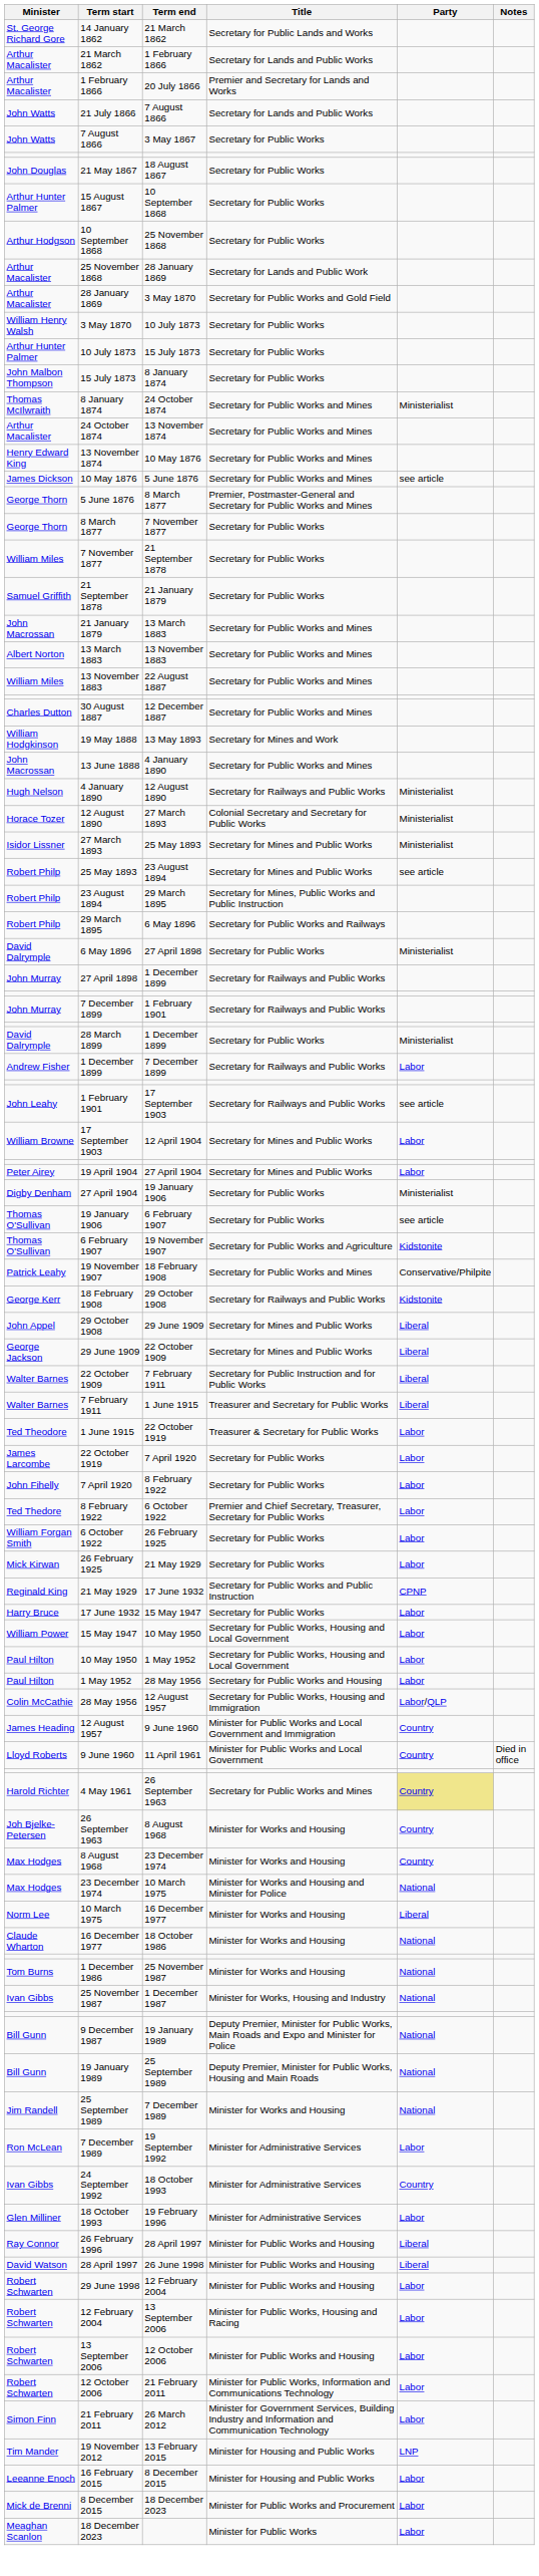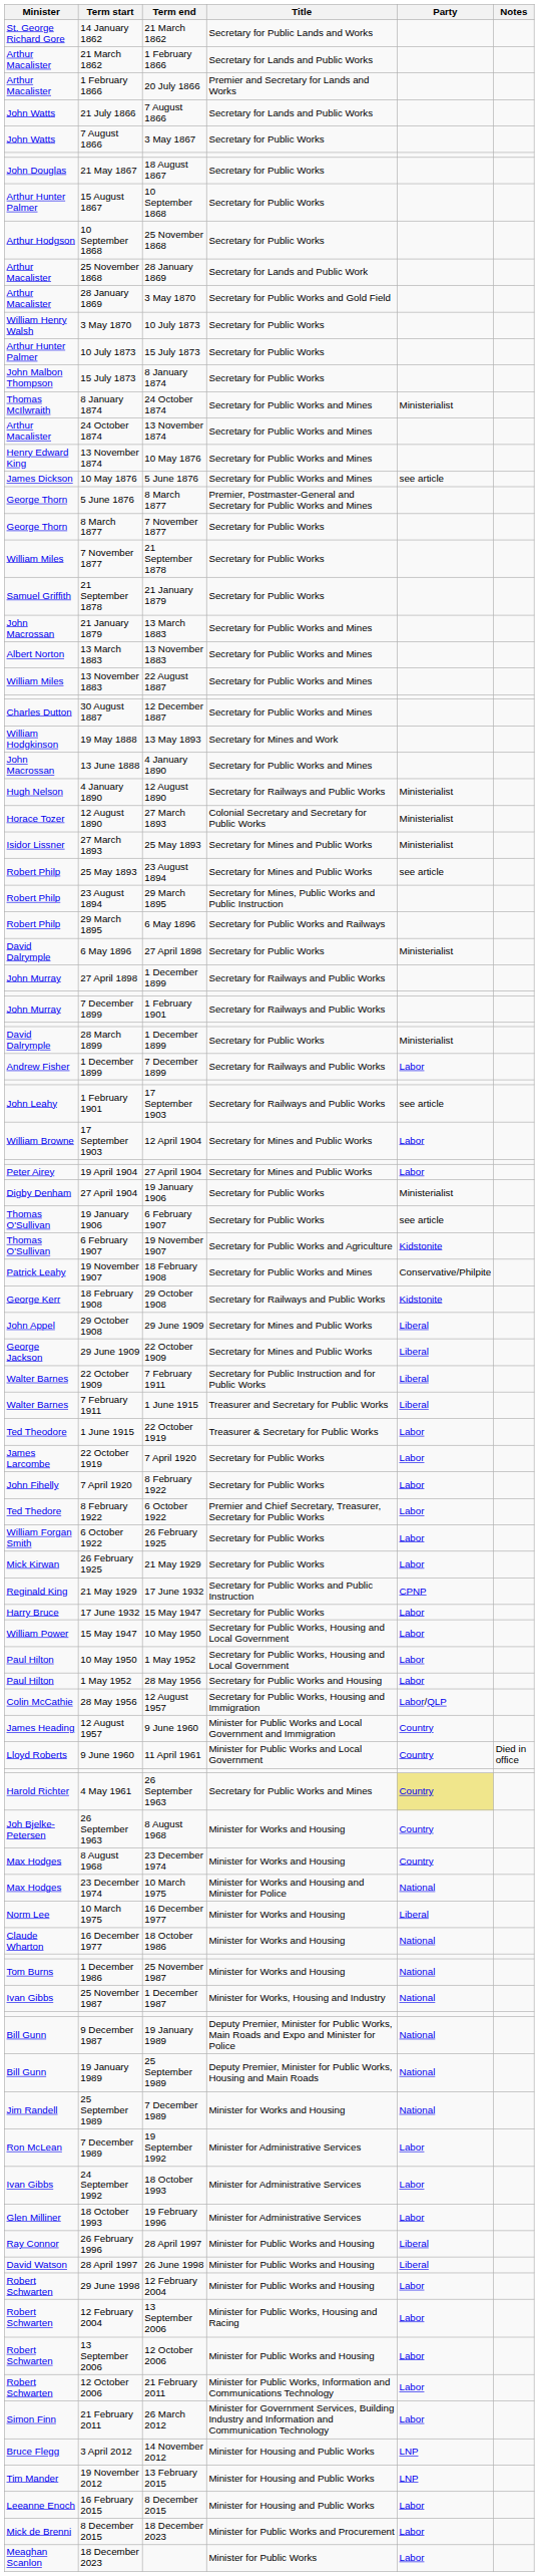 <table class="wikitable">
 <tr>
 <th>Minister</th>
 <th>Term start</th>
 <th>Term end</th>
 <th>Title</th>
 <th>Party</th>
 <th>Notes</th>
 </tr>
 <tr>
 <td><a href='#'>St. George Richard Gore</a></td>
 <td>14 January 1862</td>
 <td>21 March 1862</td>
 <td>Secretary for Public Lands and Works</td>
 <td></td>
 <td></td>
 </tr>
 <tr>
 <td><a href='#'>Arthur Macalister</a></td>
 <td>21 March 1862</td>
 <td>1 February 1866</td>
 <td>Secretary for Lands and Public Works</td>
 <td></td>
 <td></td>
 </tr>
 <tr>
 <td><a href='#'>Arthur Macalister</a></td>
 <td>1 February 1866</td>
 <td>20 July 1866</td>
 <td>Premier and Secretary for Lands and Works</td>
 <td></td>
 <td></td>
 </tr>
 <tr>
 <td><a href='#'>John Watts</a></td>
 <td>21 July 1866</td>
 <td>7 August 1866</td>
 <td>Secretary for Lands and Public Works</td>
 <td></td>
 <td></td>
 </tr>
 <tr>
 <td><a href='#'>John Watts</a></td>
 <td>7 August 1866</td>
 <td>3 May 1867</td>
 <td>Secretary for Public Works</td>
 <td></td>
 <td></td>
 </tr>
 <tr>
 <td></td>
 <td></td>
 <td></td>
 <td></td>
 <td></td>
 <td></td>
 </tr>
 <tr>
 <td><a href='#'>John Douglas</a></td>
 <td>21 May 1867</td>
 <td>18 August 1867</td>
 <td>Secretary for Public Works</td>
 <td></td>
 <td></td>
 </tr>
 <tr>
 <td><a href='#'>Arthur Hunter Palmer</a></td>
 <td>15 August 1867</td>
 <td>10 September 1868</td>
 <td>Secretary for Public Works</td>
 <td></td>
 <td></td>
 </tr>
 <tr>
 <td><a href='#'>Arthur Hodgson</a></td>
 <td>10 September 1868</td>
 <td>25 November 1868</td>
 <td>Secretary for Public Works</td>
 <td></td>
 <td></td>
 </tr>
 <tr>
 <td><a href='#'>Arthur Macalister</a></td>
 <td>25 November 1868</td>
 <td>28 January 1869</td>
 <td>Secretary for Lands and Public Work</td>
 <td></td>
 <td></td>
 </tr>
 <tr>
 <td><a href='#'>Arthur Macalister</a></td>
 <td>28 January 1869</td>
 <td>3 May 1870</td>
 <td>Secretary for Public Works and Gold Field</td>
 <td></td>
 <td></td>
 </tr>
 <tr>
 <td><a href='#'>William Henry Walsh</a></td>
 <td>3 May 1870</td>
 <td>10 July 1873</td>
 <td>Secretary for Public Works</td>
 <td></td>
 <td></td>
 </tr>
 <tr>
 <td><a href='#'>Arthur Hunter Palmer</a></td>
 <td>10 July 1873</td>
 <td>15 July 1873</td>
 <td>Secretary for Public Works</td>
 <td></td>
 <td></td>
 </tr>
 <tr>
 <td><a href='#'>John Malbon Thompson</a></td>
 <td>15 July 1873</td>
 <td>8 January 1874</td>
 <td>Secretary for Public Works</td>
 <td></td>
 <td></td>
 </tr>
 <tr>
 <td><a href='#'>Thomas McIlwraith</a></td>
 <td>8 January 1874</td>
 <td>24 October 1874</td>
 <td>Secretary for Public Works and Mines</td>
 <td>Ministerialist</td>
 <td></td>
 </tr>
 <tr>
 <td><a href='#'>Arthur Macalister</a></td>
 <td>24 October 1874</td>
 <td>13 November 1874</td>
 <td>Secretary for Public Works and Mines</td>
 <td></td>
 <td></td>
 </tr>
 <tr>
 <td><a href='#'>Henry Edward King</a></td>
 <td>13 November 1874</td>
 <td>10 May 1876</td>
 <td>Secretary for Public Works and Mines</td>
 <td></td>
 <td></td>
 </tr>
 <tr>
 <td><a href='#'>James Dickson</a></td>
 <td>10 May 1876</td>
 <td>5 June 1876</td>
 <td>Secretary for Public Works and Mines</td>
 <td>see article</td>
 <td></td>
 </tr>
 <tr>
 <td><a href='#'>George Thorn</a></td>
 <td>5 June 1876</td>
 <td>8 March 1877</td>
 <td>Premier, Postmaster-General and Secretary for Public Works and Mines</td>
 <td></td>
 <td></td>
 </tr>
 <tr>
 <td><a href='#'>George Thorn</a></td>
 <td>8 March 1877</td>
 <td>7 November 1877</td>
 <td>Secretary for Public Works</td>
 <td></td>
 <td></td>
 </tr>
 <tr>
 <td><a href='#'>William Miles</a></td>
 <td>7 November 1877</td>
 <td>21 September 1878</td>
 <td>Secretary for Public Works</td>
 <td></td>
 <td></td>
 </tr>
 <tr>
 <td><a href='#'>Samuel Griffith</a></td>
 <td>21 September 1878</td>
 <td>21 January 1879</td>
 <td>Secretary for Public Works</td>
 <td></td>
 <td></td>
 </tr>
 <tr>
 <td><a href='#'>John Macrossan</a></td>
 <td>21 January 1879</td>
 <td>13 March 1883</td>
 <td>Secretary for Public Works and Mines</td>
 <td></td>
 <td></td>
 </tr>
 <tr>
 <td><a href='#'>Albert Norton</a></td>
 <td>13 March 1883</td>
 <td>13 November 1883</td>
 <td>Secretary for Public Works and Mines</td>
 <td></td>
 <td></td>
 </tr>
 <tr>
 <td><a href='#'>William Miles</a></td>
 <td>13 November 1883</td>
 <td>22 August 1887</td>
 <td>Secretary for Public Works and Mines</td>
 <td></td>
 <td></td>
 </tr>
 <tr>
 <td></td>
 <td></td>
 <td></td>
 <td></td>
 <td></td>
 <td></td>
 </tr>
 <tr>
 <td><a href='#'>Charles Dutton</a></td>
 <td>30 August 1887</td>
 <td>12 December 1887</td>
 <td>Secretary for Public Works and Mines</td>
 <td></td>
 <td></td>
 </tr>
 <tr>
 <td><a href='#'>William Hodgkinson</a></td>
 <td>19 May 1888</td>
 <td>13 May 1893</td>
 <td>Secretary for Mines and Work</td>
 <td></td>
 <td></td>
 </tr>
 <tr>
 <td><a href='#'>John Macrossan</a></td>
 <td>13 June 1888</td>
 <td>4 January 1890</td>
 <td>Secretary for Public Works and Mines</td>
 <td></td>
 <td></td>
 </tr>
 <tr>
 <td><a href='#'>Hugh Nelson</a></td>
 <td>4 January 1890</td>
 <td>12 August 1890</td>
 <td>Secretary for Railways and Public Works</td>
 <td>Ministerialist</td>
 <td></td>
 </tr>
 <tr>
 <td><a href='#'>Horace Tozer</a></td>
 <td>12 August 1890</td>
 <td>27 March 1893</td>
 <td>Colonial Secretary and Secretary for Public Works</td>
 <td>Ministerialist</td>
 <td></td>
 </tr>
 <tr>
 <td><a href='#'>Isidor Lissner</a></td>
 <td>27 March 1893</td>
 <td>25 May 1893</td>
 <td>Secretary for Mines and Public Works</td>
 <td>Ministerialist</td>
 <td></td>
 </tr>
 <tr>
 <td><a href='#'>Robert Philp</a></td>
 <td>25 May 1893</td>
 <td>23 August 1894</td>
 <td>Secretary for Mines and Public Works</td>
 <td>see article</td>
 <td></td>
 </tr>
 <tr>
 <td><a href='#'>Robert Philp</a></td>
 <td>23 August 1894</td>
 <td>29 March 1895</td>
 <td>Secretary for Mines, Public Works and Public Instruction</td>
 <td></td>
 <td></td>
 </tr>
 <tr>
 <td><a href='#'>Robert Philp</a></td>
 <td>29 March 1895</td>
 <td>6 May 1896</td>
 <td>Secretary for Public Works and Railways</td>
 <td></td>
 <td></td>
 </tr>
 <tr>
 <td><a href='#'>David Dalrymple</a></td>
 <td>6 May 1896</td>
 <td>27 April 1898</td>
 <td>Secretary for Public Works</td>
 <td>Ministerialist</td>
 <td></td>
 </tr>
 <tr>
 <td><a href='#'>John Murray</a></td>
 <td>27 April 1898</td>
 <td>1 December 1899</td>
 <td>Secretary for Railways and Public Works</td>
 <td></td>
 <td></td>
 </tr>
 <tr>
 <td></td>
 <td></td>
 <td></td>
 <td></td>
 <td></td>
 <td></td>
 </tr>
 <tr>
 <td><a href='#'>John Murray</a></td>
 <td>7 December 1899</td>
 <td>1 February 1901</td>
 <td>Secretary for Railways and Public Works</td>
 <td></td>
 <td></td>
 </tr>
 <tr>
 <td></td>
 <td></td>
 <td></td>
 <td></td>
 <td></td>
 <td></td>
 </tr>
 <tr>
 <td><a href='#'>David Dalrymple</a></td>
 <td>28 March 1899</td>
 <td>1 December 1899</td>
 <td>Secretary for Public Works</td>
 <td>Ministerialist</td>
 <td></td>
 </tr>
 <tr>
 <td><a href='#'>Andrew Fisher</a></td>
 <td>1 December 1899</td>
 <td>7 December 1899</td>
 <td>Secretary for Railways and Public Works</td>
 <td><a href='#'>Labor</a></td>
 <td></td>
 </tr>
 <tr>
 <td></td>
 <td></td>
 <td></td>
 <td></td>
 <td></td>
 <td></td>
 </tr>
 <tr>
 <td><a href='#'>John Leahy</a></td>
 <td>1 February 1901</td>
 <td>17 September 1903</td>
 <td>Secretary for Railways and Public Works</td>
 <td>see article</td>
 <td></td>
 </tr>
 <tr>
 <td><a href='#'>William Browne</a></td>
 <td>17 September 1903</td>
 <td>12 April 1904</td>
 <td>Secretary for Mines and Public Works</td>
 <td><a href='#'>Labor</a></td>
 <td></td>
 </tr>
 <tr>
 <td></td>
 <td></td>
 <td></td>
 <td></td>
 <td></td>
 <td></td>
 </tr>
 <tr>
 <td><a href='#'>Peter Airey</a></td>
 <td>19 April 1904</td>
 <td>27 April 1904</td>
 <td>Secretary for Mines and Public Works</td>
 <td><a href='#'>Labor</a></td>
 <td></td>
 </tr>
 <tr>
 <td><a href='#'>Digby Denham</a></td>
 <td>27 April 1904</td>
 <td>19 January 1906</td>
 <td>Secretary for Public Works</td>
 <td>Ministerialist</td>
 <td></td>
 </tr>
 <tr>
 <td><a href='#'>Thomas O'Sullivan</a></td>
 <td>19 January 1906</td>
 <td>6 February 1907</td>
 <td>Secretary for Public Works</td>
 <td>see article</td>
 <td></td>
 </tr>
 <tr>
 <td><a href='#'>Thomas O'Sullivan</a></td>
 <td>6 February 1907</td>
 <td>19 November 1907</td>
 <td>Secretary for Public Works and Agriculture</td>
 <td><a href='#'>Kidstonite</a></td>
 <td></td>
 </tr>
 <tr>
 <td><a href='#'>Patrick Leahy</a></td>
 <td>19 November 1907</td>
 <td>18 February 1908</td>
 <td>Secretary for Public Works and Mines</td>
 <td>Conservative/Philpite</td>
 <td></td>
 </tr>
 <tr>
 <td><a href='#'>George Kerr</a></td>
 <td>18 February 1908</td>
 <td>29 October 1908</td>
 <td>Secretary for Railways and Public Works</td>
 <td><a href='#'>Kidstonite</a></td>
 <td></td>
 </tr>
 <tr>
 <td><a href='#'>John Appel</a></td>
 <td>29 October 1908</td>
 <td>29 June 1909</td>
 <td>Secretary for Mines and Public Works</td>
 <td><a href='#'>Liberal</a></td>
 <td></td>
 </tr>
 <tr>
 <td><a href='#'>George Jackson</a></td>
 <td>29 June 1909</td>
 <td>22 October 1909</td>
 <td>Secretary for Mines and Public Works</td>
 <td><a href='#'>Liberal</a></td>
 <td></td>
 </tr>
 <tr>
 <td><a href='#'>Walter Barnes</a></td>
 <td>22 October 1909</td>
 <td>7 February 1911</td>
 <td>Secretary for Public Instruction and for Public Works</td>
 <td><a href='#'>Liberal</a></td>
 <td></td>
 </tr>
 <tr>
 <td><a href='#'>Walter Barnes</a></td>
 <td>7 February 1911</td>
 <td>1 June 1915</td>
 <td>Treasurer and Secretary for Public Works</td>
 <td><a href='#'>Liberal</a></td>
 <td></td>
 </tr>
 <tr>
 <td><a href='#'>Ted Theodore</a></td>
 <td>1 June 1915</td>
 <td>22 October 1919</td>
 <td>Treasurer & Secretary for Public Works</td>
 <td><a href='#'>Labor</a></td>
 <td></td>
 </tr>
 <tr>
 <td><a href='#'>James Larcombe</a></td>
 <td>22 October 1919</td>
 <td>7 April 1920</td>
 <td>Secretary for Public Works</td>
 <td><a href='#'>Labor</a></td>
 <td></td>
 </tr>
 <tr>
 <td><a href='#'>John Fihelly</a></td>
 <td>7 April 1920</td>
 <td>8 February 1922</td>
 <td>Secretary for Public Works</td>
 <td><a href='#'>Labor</a></td>
 <td></td>
 </tr>
 <tr>
 <td><a href='#'>Ted Thedore</a></td>
 <td>8 February 1922</td>
 <td>6 October 1922</td>
 <td>Premier and Chief Secretary, Treasurer, Secretary for Public Works</td>
 <td><a href='#'>Labor</a></td>
 <td></td>
 </tr>
 <tr>
 <td><a href='#'>William Forgan Smith</a></td>
 <td>6 October 1922</td>
 <td>26 February 1925</td>
 <td>Secretary for Public Works</td>
 <td><a href='#'>Labor</a></td>
 <td></td>
 </tr>
 <tr>
 <td><a href='#'>Mick Kirwan</a></td>
 <td>26 February 1925</td>
 <td>21 May 1929</td>
 <td>Secretary for Public Works</td>
 <td><a href='#'>Labor</a></td>
 <td></td>
 </tr>
 <tr>
 <td><a href='#'>Reginald King</a></td>
 <td>21 May 1929</td>
 <td>17 June 1932</td>
 <td>Secretary for Public Works and Public Instruction</td>
 <td><a href='#'>CPNP</a></td>
 <td></td>
 </tr>
 <tr>
 <td><a href='#'>Harry Bruce</a></td>
 <td>17 June 1932</td>
 <td>15 May 1947</td>
 <td>Secretary for Public Works</td>
 <td><a href='#'>Labor</a></td>
 <td></td>
 </tr>
 <tr>
 <td><a href='#'>William Power</a></td>
 <td>15 May 1947</td>
 <td>10 May 1950</td>
 <td>Secretary for Public Works, Housing and Local Government</td>
 <td><a href='#'>Labor</a></td>
 <td></td>
 </tr>
 <tr>
 <td><a href='#'>Paul Hilton</a></td>
 <td>10 May 1950</td>
 <td>1 May 1952</td>
 <td>Secretary for Public Works, Housing and Local Government</td>
 <td><a href='#'>Labor</a></td>
 <td></td>
 </tr>
 <tr>
 <td><a href='#'>Paul Hilton</a></td>
 <td>1 May 1952</td>
 <td>28 May 1956</td>
 <td>Secretary for Public Works and Housing</td>
 <td><a href='#'>Labor</a></td>
 <td></td>
 </tr>
 <tr>
 <td><a href='#'>Colin McCathie</a></td>
 <td>28 May 1956</td>
 <td>12 August 1957</td>
 <td>Secretary for Public Works, Housing and Immigration</td>
 <td><a href='#'>Labor</a>/<a href='#'>QLP</a></td>
 <td></td>
 </tr>
 <tr>
 <td><a href='#'>James Heading</a></td>
 <td>12 August 1957</td>
 <td>9 June 1960</td>
 <td>Minister for Public Works and Local Government and Immigration</td>
 <td><a href='#'>Country</a></td>
 <td></td>
 </tr>
 <tr>
 <td><a href='#'>Lloyd Roberts</a></td>
 <td>9 June 1960</td>
 <td>11 April 1961</td>
 <td>Minister for Public Works and Local Government</td>
 <td><a href='#'>Country</a></td>
 <td>Died in office</td>
 </tr>
 <tr>
 <td></td>
 <td></td>
 <td></td>
 <td></td>
 <td></td>
 <td></td>
 </tr>
 <tr>
 <td><a href='#'>Harold Richter</a></td>
 <td>4 May 1961</td>
 <td>26 September 1963</td>
 <td>Secretary for Public Works and Mines</td>
 <td style="background: khaki;"><a href='#'>Country</a></td>
 <td></td>
 </tr>
 <tr>
 <td><a href='#'>Joh Bjelke-Petersen</a></td>
 <td>26 September 1963</td>
 <td>8 August 1968</td>
 <td>Minister for Works and Housing</td>
 <td><a href='#'>Country</a></td>
 <td></td>
 </tr>
 <tr>
 <td><a href='#'>Max Hodges</a></td>
 <td>8 August 1968</td>
 <td>23 December 1974</td>
 <td>Minister for Works and Housing</td>
 <td><a href='#'>Country</a></td>
 <td></td>
 </tr>
 <tr>
 <td><a href='#'>Max Hodges</a></td>
 <td>23 December 1974</td>
 <td>10 March 1975</td>
 <td>Minister for Works and Housing and Minister for Police</td>
 <td><a href='#'>National</a></td>
 <td></td>
 </tr>
 <tr>
 <td><a href='#'>Norm Lee</a></td>
 <td>10 March 1975</td>
 <td>16 December 1977</td>
 <td>Minister for Works and Housing</td>
 <td><a href='#'>Liberal</a></td>
 <td></td>
 </tr>
 <tr>
 <td><a href='#'>Claude Wharton</a></td>
 <td>16 December 1977</td>
 <td>18 October 1986</td>
 <td>Minister for Works and Housing</td>
 <td><a href='#'>National</a></td>
 <td></td>
 </tr>
 <tr>
 <td></td>
 <td></td>
 <td></td>
 <td></td>
 <td></td>
 <td></td>
 </tr>
 <tr>
 <td><a href='#'>Tom Burns</a></td>
 <td>1 December 1986</td>
 <td>25 November 1987</td>
 <td>Minister for Works and Housing</td>
 <td><a href='#'>National</a></td>
 <td></td>
 </tr>
 <tr>
 <td><a href='#'>Ivan Gibbs</a></td>
 <td>25 November 1987</td>
 <td>1 December 1987</td>
 <td>Minister for Works, Housing and Industry</td>
 <td><a href='#'>National</a></td>
 <td></td>
 </tr>
 <tr>
 <td></td>
 <td></td>
 <td></td>
 <td></td>
 <td></td>
 <td></td>
 </tr>
 <tr>
 <td><a href='#'>Bill Gunn</a></td>
 <td>9 December 1987</td>
 <td>19 January 1989</td>
 <td>Deputy Premier, Minister for Public Works, Main Roads and Expo and Minister for Police</td>
 <td><a href='#'>National</a></td>
 <td></td>
 </tr>
 <tr>
 <td><a href='#'>Bill Gunn</a></td>
 <td>19 January 1989</td>
 <td>25 September 1989</td>
 <td>Deputy Premier, Minister for Public Works, Housing and Main Roads</td>
 <td><a href='#'>National</a></td>
 <td></td>
 </tr>
 <tr>
 <td><a href='#'>Jim Randell</a></td>
 <td>25 September 1989</td>
 <td>7 December 1989</td>
 <td>Minister for Works and Housing</td>
 <td><a href='#'>National</a></td>
 <td></td>
 </tr>
 <tr>
 <td><a href='#'>Ron McLean</a></td>
 <td>7 December 1989</td>
 <td>19 September 1992</td>
 <td>Minister for Administrative Services</td>
 <td><a href='#'>Labor</a></td>
 <td></td>
 </tr>
 <tr>
 <td><a href='#'>Ivan Gibbs</a></td>
 <td>24 September 1992</td>
 <td>18 October 1993</td>
 <td>Minister for Administrative Services</td>
-<td><a href='#'>Country</a></td>
+<td><a href='#'>Labor</a></td>
 <td></td>
 </tr>
 <tr>
 <td><a href='#'>Glen Milliner</a></td>
 <td>18 October 1993</td>
 <td>19 February 1996</td>
 <td>Minister for Administrative Services</td>
 <td><a href='#'>Labor</a></td>
 <td></td>
 </tr>
 <tr>
 <td><a href='#'>Ray Connor</a></td>
 <td>26 February 1996</td>
 <td>28 April 1997</td>
 <td>Minister for Public Works and Housing</td>
 <td><a href='#'>Liberal</a></td>
 <td></td>
 </tr>
 <tr>
 <td><a href='#'>David Watson</a></td>
 <td>28 April 1997</td>
 <td>26 June 1998</td>
 <td>Minister for Public Works and Housing</td>
 <td><a href='#'>Liberal</a></td>
 <td></td>
 </tr>
 <tr>
 <td><a href='#'>Robert Schwarten</a></td>
 <td>29 June 1998</td>
 <td>12 February 2004</td>
 <td>Minister for Public Works and Housing</td>
 <td><a href='#'>Labor</a></td>
 <td></td>
 </tr>
 <tr>
 <td><a href='#'>Robert Schwarten</a></td>
 <td>12 February 2004</td>
 <td>13 September 2006</td>
 <td>Minister for Public Works, Housing and Racing</td>
 <td><a href='#'>Labor</a></td>
 <td></td>
 </tr>
 <tr>
 <td><a href='#'>Robert Schwarten</a></td>
 <td>13 September 2006</td>
 <td>12 October 2006</td>
 <td>Minister for Public Works and Housing</td>
 <td><a href='#'>Labor</a></td>
 <td></td>
 </tr>
 <tr>
 <td><a href='#'>Robert Schwarten</a></td>
 <td>12 October 2006</td>
 <td>21 February 2011</td>
 <td>Minister for Public Works, Information and Communications Technology</td>
 <td><a href='#'>Labor</a></td>
 <td></td>
 </tr>
 <tr>
 <td><a href='#'>Simon Finn</a></td>
 <td>21 February 2011</td>
 <td>26 March 2012</td>
 <td>Minister for Government Services, Building Industry and Information and Communication Technology</td>
 <td><a href='#'>Labor</a></td>
 <td></td>
 </tr>
 <tr>
+<td><a href='#'>Bruce Flegg</a></td>
+<td>3 April 2012</td>
+<td>14 November 2012</td>
+<td>Minister for Housing and Public Works</td>
+<td><a href='#'>LNP</a></td>
+<td></td>
+</tr>
+<tr>
 <td><a href='#'>Tim Mander</a></td>
 <td>19 November 2012</td>
 <td>13 February 2015</td>
 <td>Minister for Housing and Public Works</td>
 <td><a href='#'>LNP</a></td>
 <td></td>
 </tr>
 <tr>
 <td><a href='#'>Leeanne Enoch</a></td>
 <td>16 February 2015</td>
 <td>8 December 2015</td>
 <td>Minister for Housing and Public Works</td>
 <td><a href='#'>Labor</a></td>
 <td></td>
 </tr>
 <tr>
 <td><a href='#'>Mick de Brenni</a></td>
 <td>8 December 2015</td>
 <td>18 December 2023</td>
 <td>Minister for Public Works and Procurement</td>
 <td><a href='#'>Labor</a></td>
 <td></td>
 </tr>
 <tr>
 <td><a href='#'>Meaghan Scanlon</a></td>
 <td>18 December 2023</td>
 <td></td>
 <td>Minister for Public Works</td>
 <td><a href='#'>Labor</a></td>
 <td></td>
 </tr>
 </table>
